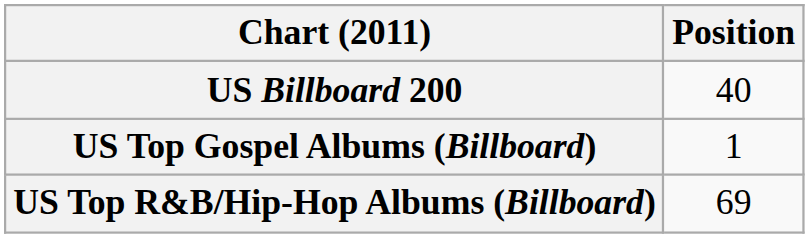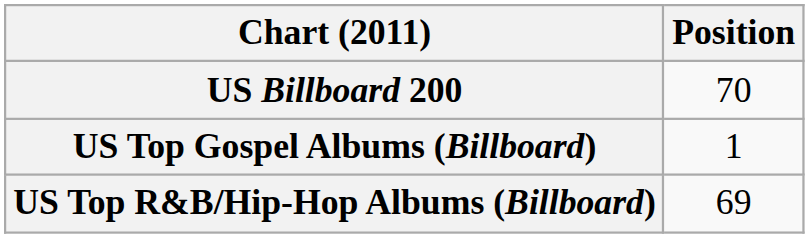 <table class="wikitable sortable plainrowheaders" style="text-align:center">
 <tr>
 <th scope="col">Chart (2011)</th>
 <th scope="col">Position</th>
 </tr>
 <tr>
 <th scope="row">US <em>Billboard</em> 200</th>
-<td>40</td>
+<td>70</td>
 </tr>
 <tr>
 <th scope="row">US Top Gospel Albums (<em>Billboard</em>)</th>
 <td>1</td>
 </tr>
 <tr>
 <th scope="row">US Top R&B/Hip-Hop Albums (<em>Billboard</em>)</th>
 <td>69</td>
 </tr>
 </table>
